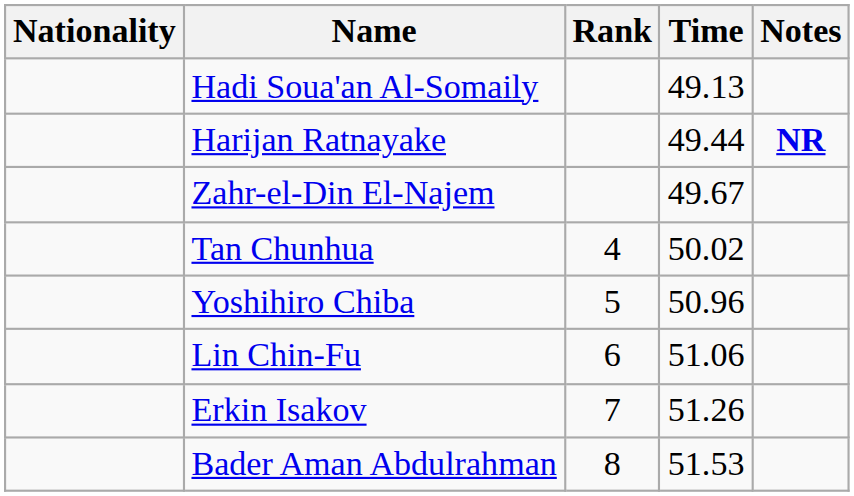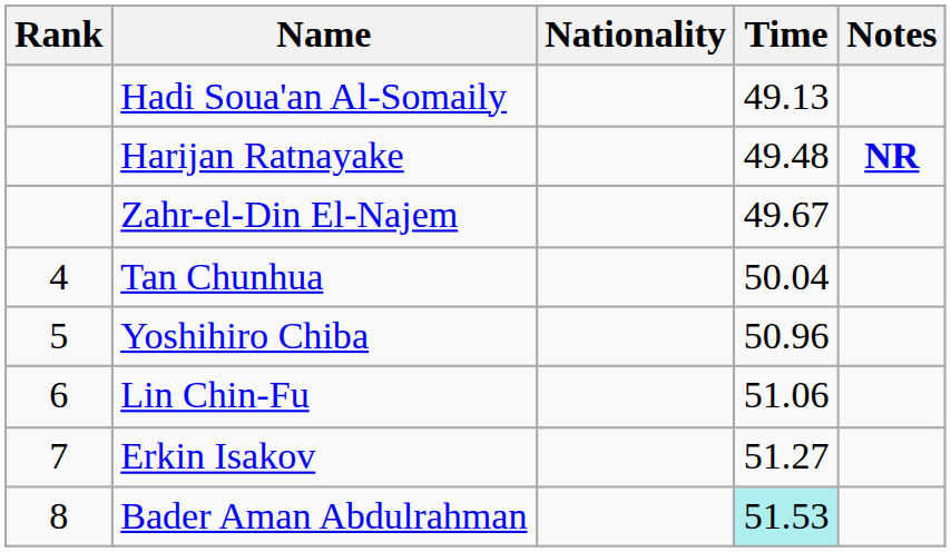 <table class="wikitable sortable" style="text-align:center">
 <tr>
+<th>Rank</th>
+<th>Name</th>
 <th>Nationality</th>
-<th>Name</th>
-<th>Rank</th>
 <th>Time</th>
 <th>Notes</th>
 </tr>
 <tr>
+<td></td>
+<td align=left><a href='#'>Hadi Soua'an Al-Somaily</a></td>
 <td align=left></td>
-<td align=left><a href='#'>Hadi Soua'an Al-Somaily</a></td>
-<td></td>
 <td>49.13</td>
 <td></td>
 </tr>
 <tr>
+<td></td>
+<td align=left><a href='#'>Harijan Ratnayake</a></td>
 <td align=left></td>
-<td align=left><a href='#'>Harijan Ratnayake</a></td>
-<td></td>
-<td>49.44</td>
+<td>49.48</td>
 <td><strong><a href='#'>NR</a></strong></td>
 </tr>
 <tr>
+<td></td>
+<td align=left><a href='#'>Zahr-el-Din El-Najem</a></td>
 <td align=left></td>
-<td align=left><a href='#'>Zahr-el-Din El-Najem</a></td>
-<td></td>
 <td>49.67</td>
 <td></td>
 </tr>
 <tr>
+<td>4</td>
+<td align=left><a href='#'>Tan Chunhua</a></td>
 <td align=left></td>
-<td align=left><a href='#'>Tan Chunhua</a></td>
-<td>4</td>
-<td>50.02</td>
+<td>50.04</td>
 <td></td>
 </tr>
 <tr>
+<td>5</td>
+<td align=left><a href='#'>Yoshihiro Chiba</a></td>
 <td align=left></td>
-<td align=left><a href='#'>Yoshihiro Chiba</a></td>
-<td>5</td>
 <td>50.96</td>
 <td></td>
 </tr>
 <tr>
+<td>6</td>
+<td align=left><a href='#'>Lin Chin-Fu</a></td>
 <td align=left></td>
-<td align=left><a href='#'>Lin Chin-Fu</a></td>
-<td>6</td>
 <td>51.06</td>
 <td></td>
 </tr>
 <tr>
+<td>7</td>
+<td align=left><a href='#'>Erkin Isakov</a></td>
 <td align=left></td>
-<td align=left><a href='#'>Erkin Isakov</a></td>
-<td>7</td>
-<td>51.26</td>
+<td>51.27</td>
 <td></td>
 </tr>
 <tr>
+<td>8</td>
+<td align=left><a href='#'>Bader Aman Abdulrahman</a></td>
 <td align=left></td>
-<td align=left><a href='#'>Bader Aman Abdulrahman</a></td>
-<td>8</td>
-<td>51.53</td>
+<td style="background: paleturquoise;">51.53</td>
 <td></td>
 </tr>
 </table>
